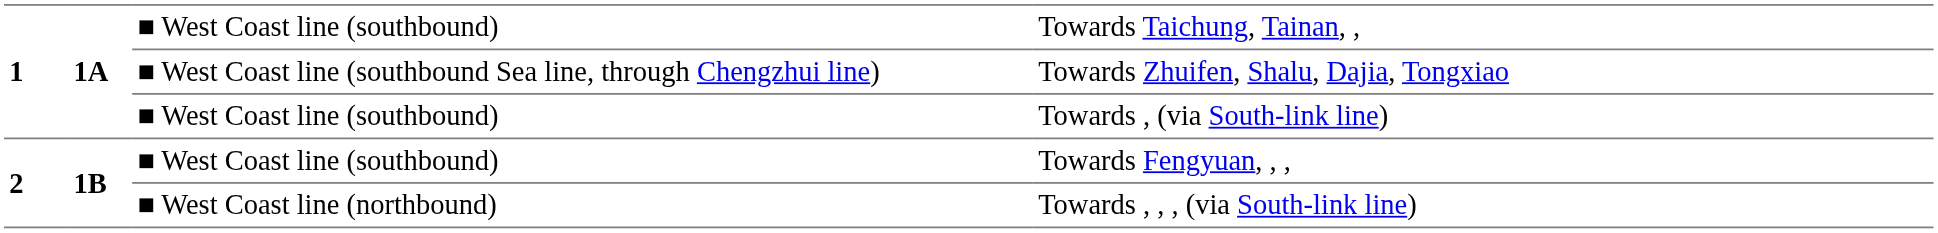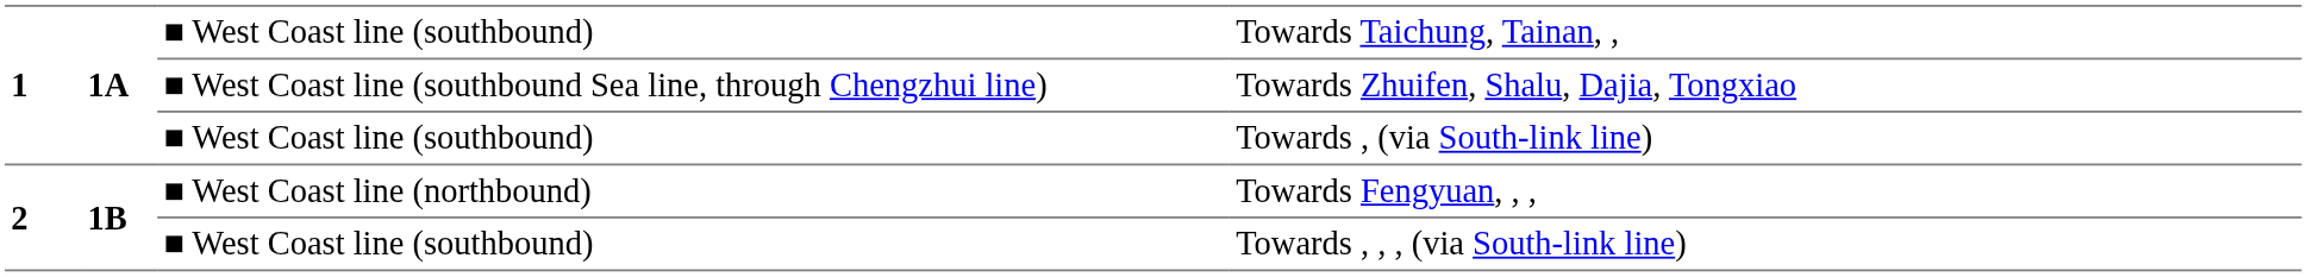 <table table border=0 cellspacing=0 cellpadding=3>
 <tr>
 <td width=30 style="border-top:solid 1px gray; border-bottom:solid 1px gray;" rowspan=3><strong>1</strong></td>
 <td width=30 style="border-top:solid 1px gray; border-bottom:solid 1px gray;" rowspan=3><strong>1A</strong></td>
 <td width=500 style="border-top:solid 1px gray; border-bottom:solid 1px gray;"><span>■</span> West Coast line (southbound)</td>
 <td width=500 style="border-top:solid 1px gray; border-bottom:solid 1px gray;">Towards <a href='#'>Taichung</a>, <a href='#'>Tainan</a>, , </td>
 </tr>
 <tr>
 <td style="border-bottom:solid 1px gray;"><span>■</span> West Coast line (southbound Sea line, through <a href='#'>Chengzhui line</a>)</td>
 <td style="border-bottom:solid 1px gray;">Towards <a href='#'>Zhuifen</a>, <a href='#'>Shalu</a>, <a href='#'>Dajia</a>, <a href='#'>Tongxiao</a></td>
 </tr>
 <tr>
 <td style="border-bottom:solid 1px gray;"><span>■</span> West Coast line (southbound)</td>
 <td style="border-bottom:solid 1px gray;">Towards ,  (via <a href='#'>South-link line</a>)</td>
 </tr>
 <tr>
 <td style="border-bottom:solid 1px gray;" rowspan=2><strong>2</strong></td>
 <td style="border-bottom:solid 1px gray;" rowspan=2><strong>1B</strong></td>
-<td style="border-bottom:solid 1px gray;"><span>■</span> West Coast line (southbound)</td>
+<td style="border-bottom:solid 1px gray;"><span>■</span> West Coast line (northbound)</td>
 <td style="border-bottom:solid 1px gray;">Towards <a href='#'>Fengyuan</a>, , , </td>
 </tr>
 <tr>
-<td style="border-bottom:solid 1px gray;"><span>■</span> West Coast line (northbound)</td>
+<td style="border-bottom:solid 1px gray;"><span>■</span> West Coast line (southbound)</td>
 <td style="border-bottom:solid 1px gray;">Towards , , ,  (via <a href='#'>South-link line</a>)</td>
 <td></td>
 </tr>
 </table>
